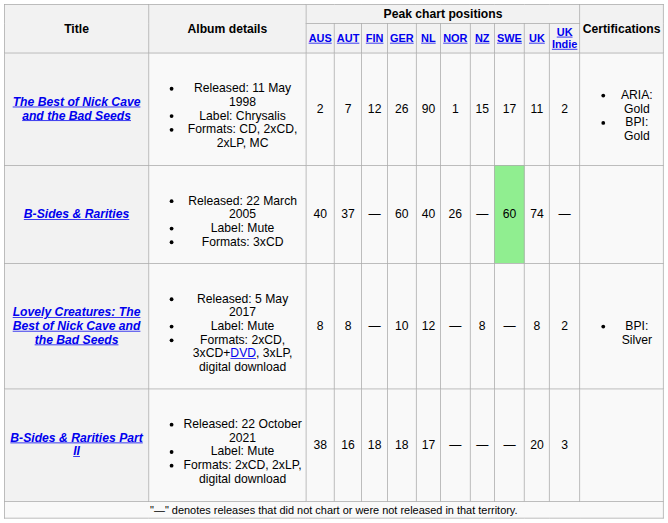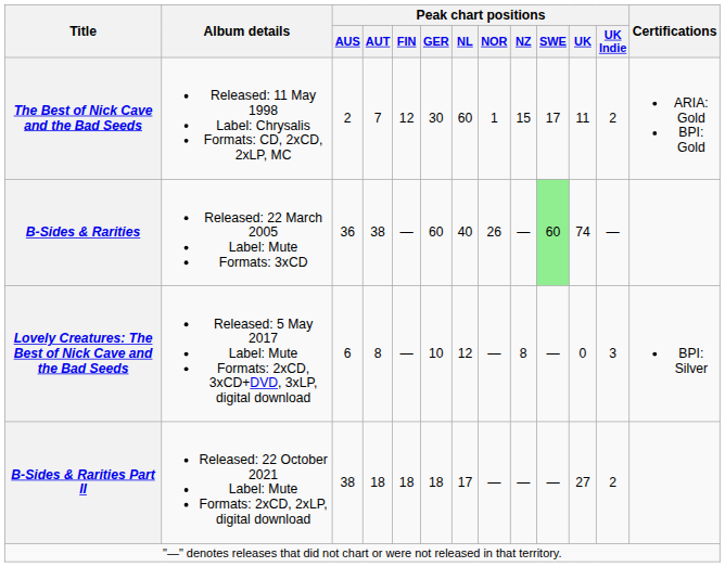 <table class="wikitable plainrowheaders" style="text-align:center;">
 <tr>
 <th rowspan="2" scope="col" style="width:15em;">Title</th>
 <th rowspan="2" scope="col" style="width:15em;">Album details</th>
 <th colspan="10">Peak chart positions</th>
 <th rowspan="2">Certifications</th>
 </tr>
 <tr>
 <th scope="col" style="width:2em;font-size:90%;"><a href='#'>AUS</a><br></th>
 <th scope="col" style="width:2em;font-size:90%;"><a href='#'>AUT</a><br></th>
 <th scope="col" style="width:2em;font-size:90%;"><a href='#'>FIN</a><br></th>
 <th scope="col" style="width:2em;font-size:90%;"><a href='#'>GER</a><br></th>
 <th scope="col" style="width:2em;font-size:90%;"><a href='#'>NL</a><br></th>
 <th scope="col" style="width:2em;font-size:90%;"><a href='#'>NOR</a><br></th>
 <th scope="col" style="width:2em;font-size:90%;"><a href='#'>NZ</a><br></th>
 <th scope="col" style="width:2em;font-size:90%;"><a href='#'>SWE</a><br></th>
 <th scope="col" style="width:2em;font-size:90%;"><a href='#'>UK</a><br></th>
 <th scope="col" style="width:2em;font-size:90%;"><a href='#'>UK Indie</a><br></th>
 </tr>
 <tr>
 <th scope="row"><em><a href='#'>The Best of Nick Cave and the Bad Seeds</a></em></th>
 <td><br><ul><li>Released: 11 May 1998</li><li>Label: Chrysalis</li><li>Formats: CD, 2xCD, 2xLP, MC</li></ul></td>
 <td>2</td>
 <td>7</td>
 <td>12</td>
-<td>26</td>
-<td>90</td>
+<td>30</td>
+<td>60</td>
 <td>1</td>
 <td>15</td>
 <td>17</td>
 <td>11</td>
 <td>2</td>
 <td><br><ul><li>ARIA: Gold</li><li>BPI: Gold</li></ul></td>
 </tr>
 <tr>
 <th scope="row"><em><a href='#'>B-Sides & Rarities</a></em></th>
 <td><br><ul><li>Released: 22 March 2005</li><li>Label: Mute</li><li>Formats: 3xCD</li></ul></td>
-<td>40</td>
-<td>37</td>
+<td>36</td>
+<td>38</td>
 <td>—</td>
 <td>60</td>
 <td>40</td>
 <td>26</td>
 <td>—</td>
 <td style="background: lightgreen;">60</td>
 <td>74</td>
 <td>—</td>
 <td></td>
 </tr>
 <tr>
 <th scope="row"><em><a href='#'>Lovely Creatures: The Best of Nick Cave and the Bad Seeds</a></em></th>
 <td><br><ul><li>Released: 5 May 2017</li><li>Label: Mute</li><li>Formats: 2xCD, 3xCD+<a href='#'>DVD</a>, 3xLP, digital download</li></ul></td>
-<td>8</td>
+<td>6</td>
 <td>8</td>
 <td>—</td>
 <td>10</td>
 <td>12</td>
 <td>—</td>
 <td>8</td>
 <td>—</td>
-<td>8</td>
-<td>2</td>
+<td>0</td>
+<td>3</td>
 <td><br><ul><li>BPI: Silver</li></ul></td>
 </tr>
 <tr>
 <th scope="row"><em><a href='#'>B-Sides & Rarities Part II</a></em></th>
 <td><br><ul><li>Released: 22 October 2021</li><li>Label: Mute</li><li>Formats: 2xCD, 2xLP, digital download</li></ul></td>
 <td>38</td>
-<td>16</td>
+<td>18</td>
 <td>18</td>
 <td>18</td>
 <td>17</td>
 <td>—</td>
 <td>—</td>
 <td>—</td>
-<td>20</td>
-<td>3</td>
+<td>27</td>
+<td>2</td>
 <td></td>
 </tr>
 <tr>
 <td colspan="13" style="font-size:90%">"—" denotes releases that did not chart or were not released in that territory.</td>
 </tr>
 </table>
